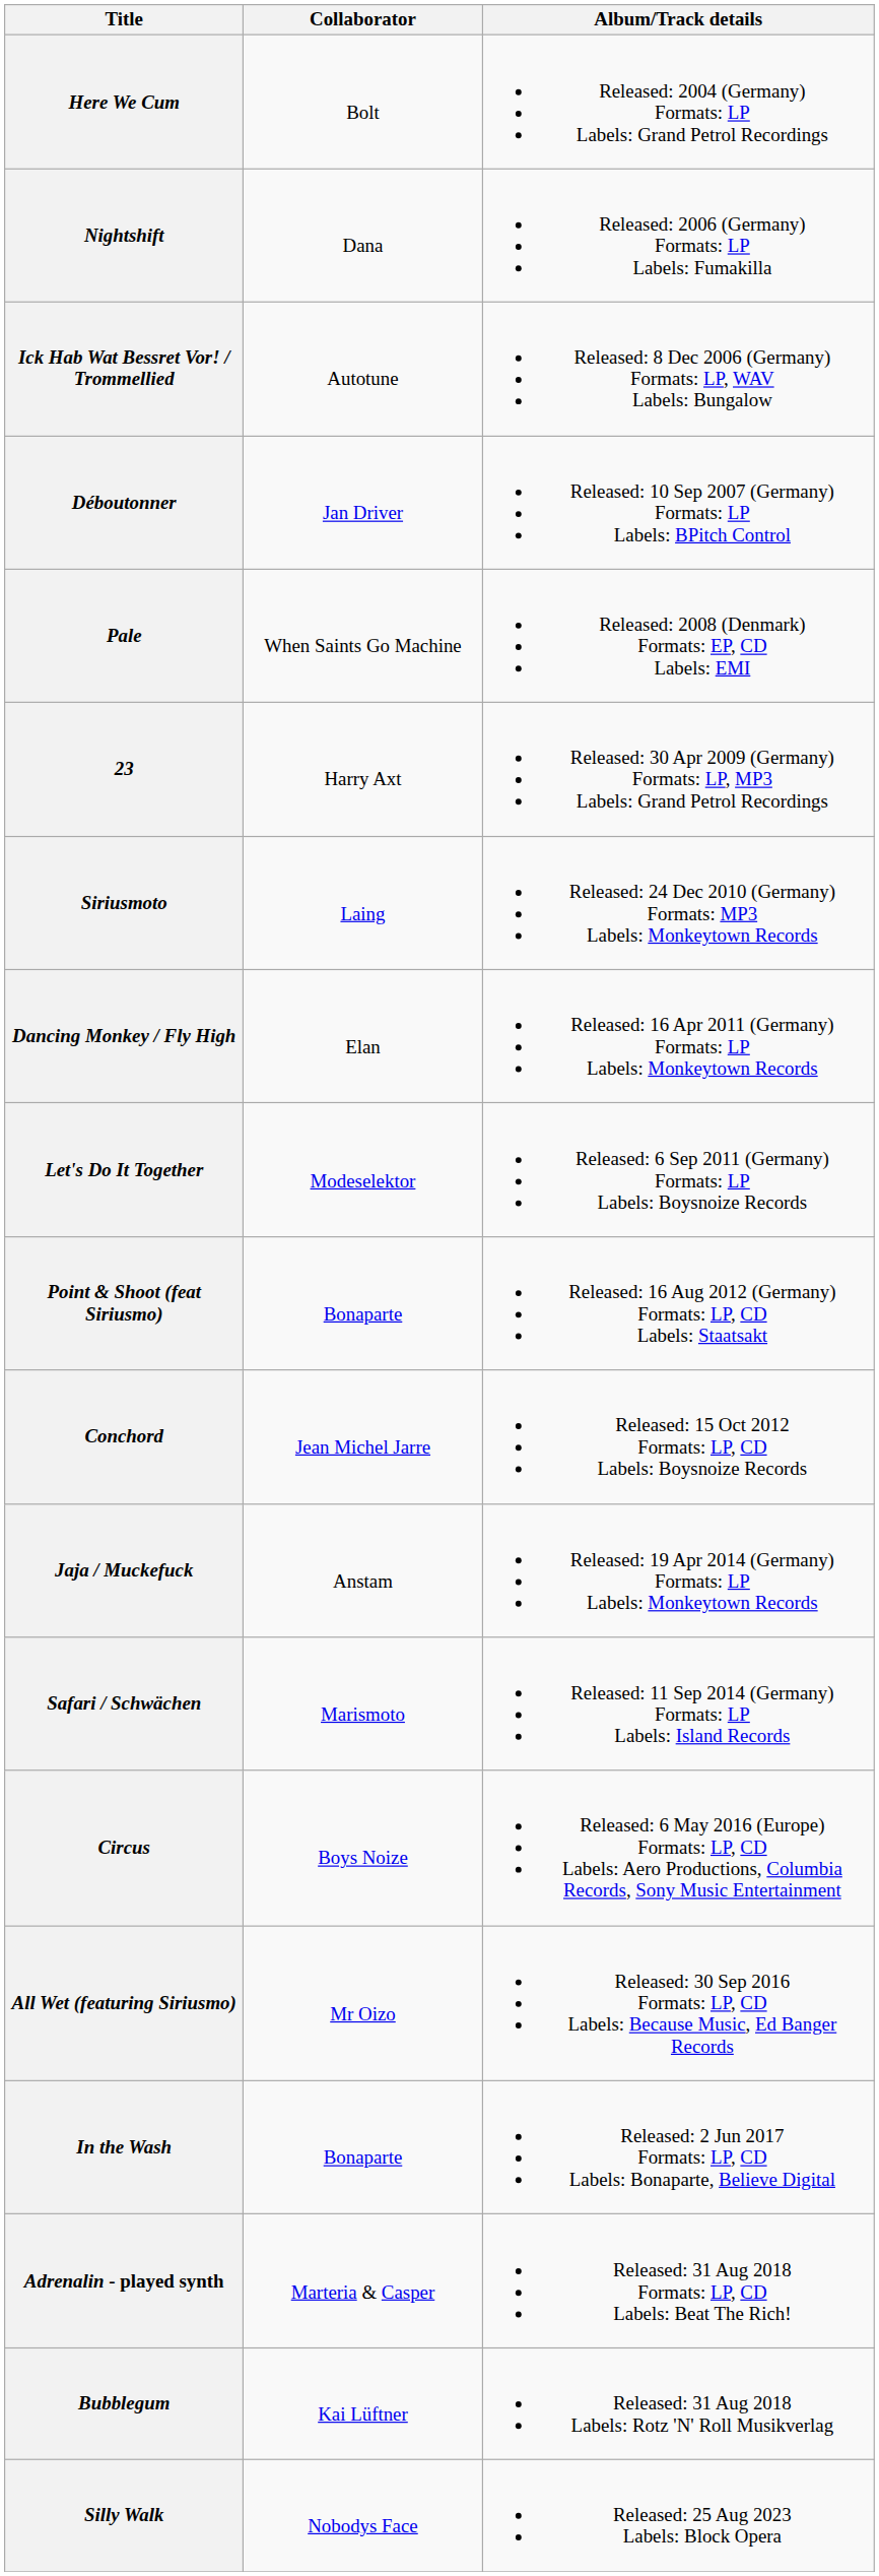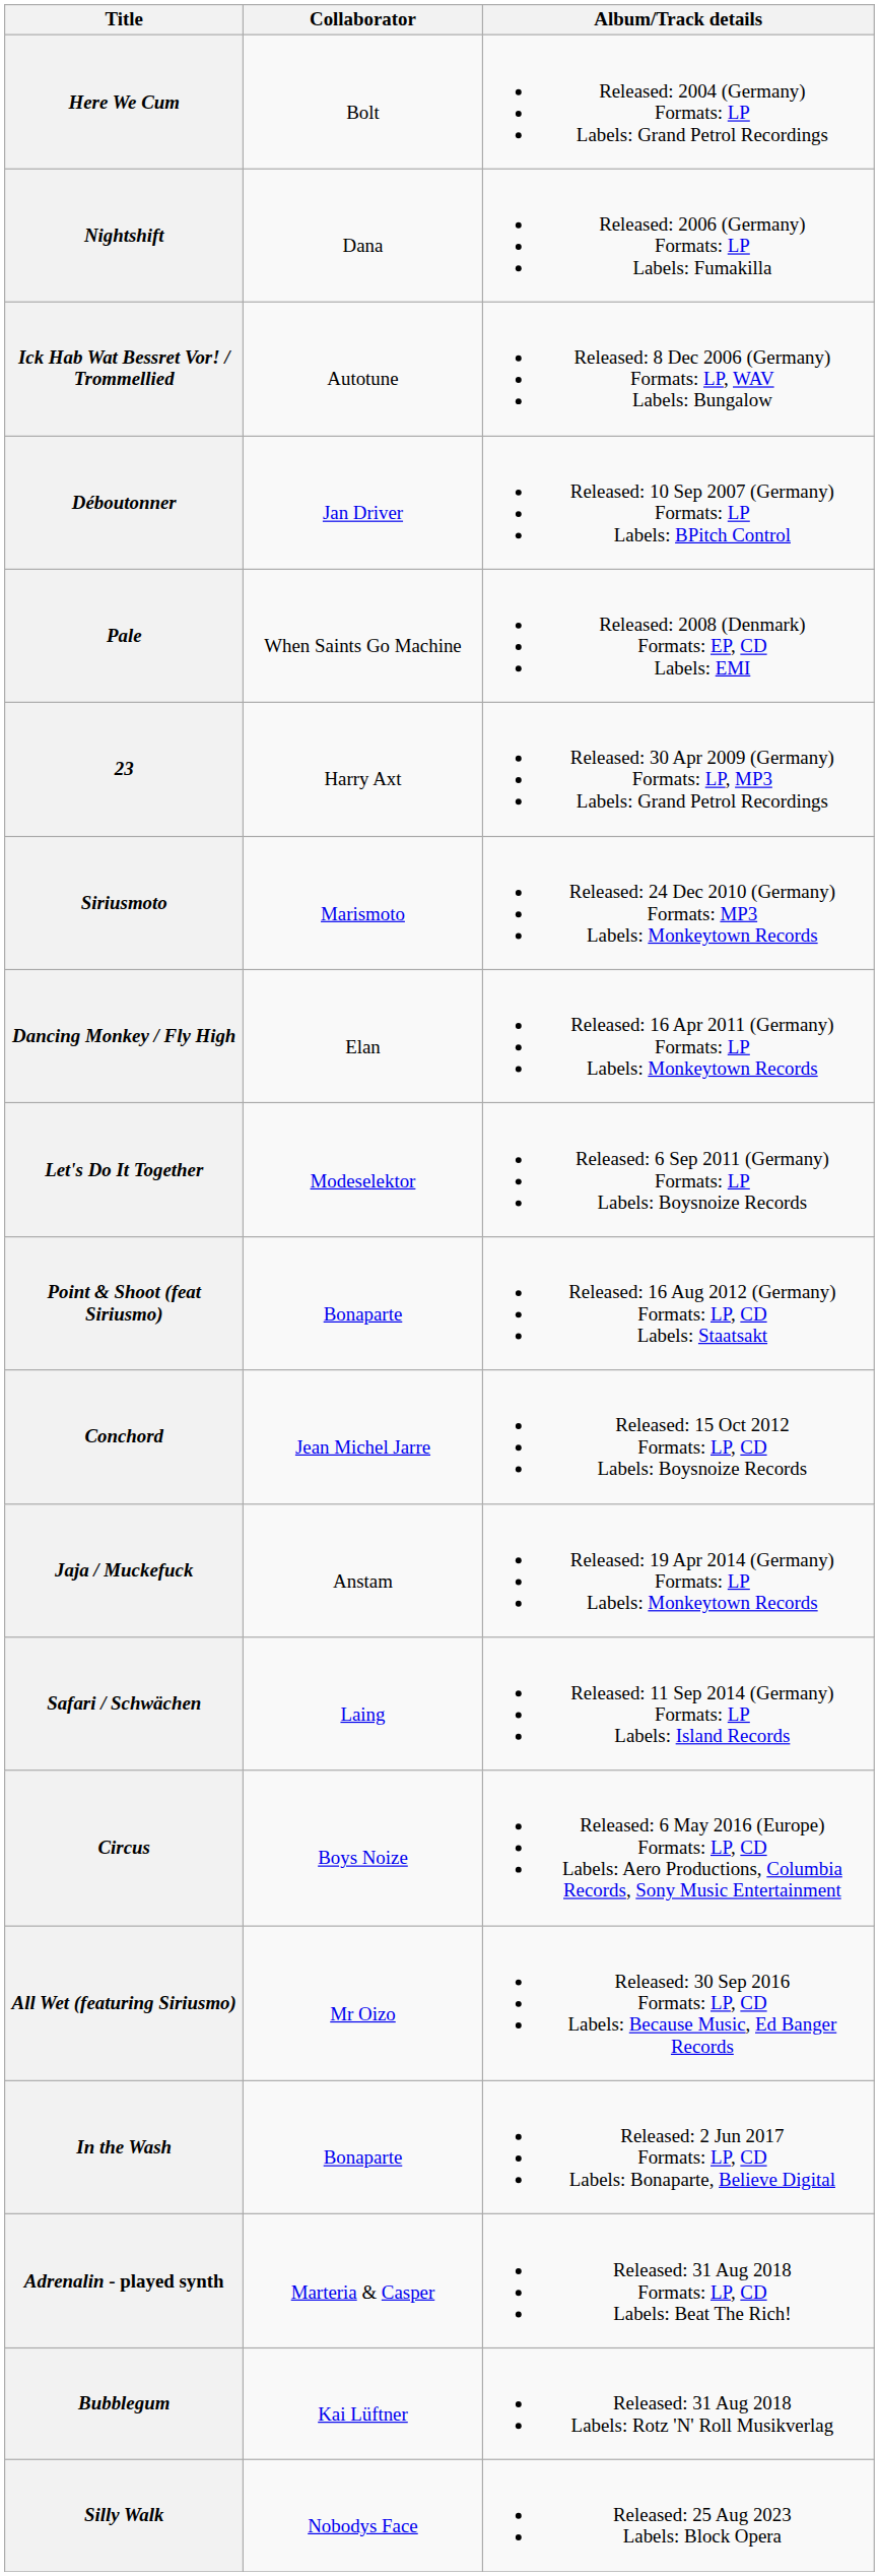 <table class="wikitable plainrowheaders" style="text-align:center;">
 <tr>
 <th scope="col" style="width:12em;">Title</th>
 <th scope="col" style="width:12em;">Collaborator</th>
 <th scope="col" style="width:20em;">Album/Track details</th>
 </tr>
 <tr>
 <th scope="row"><em>Here We Cum</em></th>
 <td><br>Bolt</td>
 <td><br><ul><li>Released: 2004 <span>(Germany)</span></li><li>Formats: <a href='#'>LP</a></li><li>Labels: Grand Petrol Recordings</li></ul></td>
 </tr>
 <tr>
 <th scope="row"><em>Nightshift</em></th>
 <td><br>Dana</td>
 <td><br><ul><li>Released: 2006 <span>(Germany)</span></li><li>Formats: <a href='#'>LP</a></li><li>Labels: Fumakilla</li></ul></td>
 </tr>
 <tr>
 <th scope="row"><em>Ick Hab Wat Bessret Vor! / Trommellied</em></th>
 <td><br>Autotune</td>
 <td><br><ul><li>Released: 8 Dec 2006 <span>(Germany)</span></li><li>Formats: <a href='#'>LP</a>, <a href='#'>WAV</a></li><li>Labels: Bungalow</li></ul></td>
 </tr>
 <tr>
 <th scope="row"><em>Déboutonner</em></th>
 <td><br><a href='#'>Jan Driver</a></td>
 <td><br><ul><li>Released: 10 Sep 2007 <span>(Germany)</span></li><li>Formats: <a href='#'>LP</a></li><li>Labels: <a href='#'>BPitch Control</a></li></ul></td>
 </tr>
 <tr>
 <th scope="row"><em>Pale</em></th>
 <td><br>When Saints Go Machine</td>
 <td><br><ul><li>Released: 2008 <span>(Denmark)</span></li><li>Formats: <a href='#'>EP</a>, <a href='#'>CD</a></li><li>Labels: <a href='#'>EMI</a></li></ul></td>
 </tr>
 <tr>
 <th scope="row"><em>23</em></th>
 <td><br>Harry Axt</td>
 <td><br><ul><li>Released: 30 Apr 2009 <span>(Germany)</span></li><li>Formats: <a href='#'>LP</a>, <a href='#'>MP3</a></li><li>Labels: Grand Petrol Recordings</li></ul></td>
 </tr>
 <tr>
 <th scope="row"><em>Siriusmoto</em></th>
-<td><br><a href='#'>Laing</a></td>
+<td><br><a href='#'>Marismoto</a></td>
 <td><br><ul><li>Released: 24 Dec 2010 <span>(Germany)</span></li><li>Formats: <a href='#'>MP3</a></li><li>Labels: <a href='#'>Monkeytown Records</a></li></ul></td>
 </tr>
 <tr>
 <th scope="row"><em>Dancing Monkey / Fly High</em></th>
 <td><br>Elan</td>
 <td><br><ul><li>Released: 16 Apr 2011 <span>(Germany)</span></li><li>Formats: <a href='#'>LP</a></li><li>Labels: <a href='#'>Monkeytown Records</a></li></ul></td>
 </tr>
 <tr>
 <th scope="row"><em>Let's Do It Together</em></th>
 <td><br><a href='#'>Modeselektor</a></td>
 <td><br><ul><li>Released: 6 Sep 2011 <span>(Germany)</span></li><li>Formats: <a href='#'>LP</a></li><li>Labels: Boysnoize Records</li></ul></td>
 </tr>
 <tr>
 <th scope="row"><em>Point & Shoot (feat Siriusmo)</em></th>
 <td><br><a href='#'>Bonaparte</a></td>
 <td><br><ul><li>Released: 16 Aug 2012 <span>(Germany)</span></li><li>Formats: <a href='#'>LP</a>, <a href='#'>CD</a></li><li>Labels: <a href='#'>Staatsakt</a></li></ul></td>
 </tr>
 <tr>
 <th scope="row"><em>Conchord</em></th>
 <td><br><a href='#'>Jean Michel Jarre</a></td>
 <td><br><ul><li>Released: 15 Oct 2012</li><li>Formats: <a href='#'>LP</a>, <a href='#'>CD</a></li><li>Labels: Boysnoize Records</li></ul></td>
 </tr>
 <tr>
 <th scope="row"><em>Jaja / Muckefuck</em></th>
 <td><br>Anstam</td>
 <td><br><ul><li>Released: 19 Apr 2014 <span>(Germany)</span></li><li>Formats: <a href='#'>LP</a></li><li>Labels: <a href='#'>Monkeytown Records</a></li></ul></td>
 </tr>
 <tr>
 <th scope="row"><em>Safari / Schwächen</em></th>
-<td><br><a href='#'>Marismoto</a></td>
+<td><br><a href='#'>Laing</a></td>
 <td><br><ul><li>Released: 11 Sep 2014 <span>(Germany)</span></li><li>Formats: <a href='#'>LP</a></li><li>Labels: <a href='#'>Island Records</a></li></ul></td>
 </tr>
 <tr>
 <th scope="row"><em>Circus</em></th>
 <td><br><a href='#'>Boys Noize</a></td>
 <td><br><ul><li>Released: 6 May 2016 <span>(Europe)</span></li><li>Formats: <a href='#'>LP</a>, <a href='#'>CD</a></li><li>Labels: Aero Productions, <a href='#'>Columbia Records</a>, <a href='#'>Sony Music Entertainment</a></li></ul></td>
 </tr>
 <tr>
 <th scope="row"><em>All Wet (featuring Siriusmo)</em></th>
 <td><br><a href='#'>Mr Oizo</a></td>
 <td><br><ul><li>Released: 30 Sep 2016</li><li>Formats: <a href='#'>LP</a>, <a href='#'>CD</a></li><li>Labels: <a href='#'>Because Music</a>, <a href='#'>Ed Banger Records</a></li></ul></td>
 </tr>
 <tr>
 <th scope="row"><em>In the Wash</em></th>
 <td><br><a href='#'>Bonaparte</a></td>
 <td><br><ul><li>Released: 2 Jun 2017</li><li>Formats: <a href='#'>LP</a>, <a href='#'>CD</a></li><li>Labels: Bonaparte, <a href='#'>Believe Digital</a></li></ul></td>
 </tr>
 <tr>
 <th scope="row"><em>Adrenalin</em> - played synth</th>
 <td><br><a href='#'>Marteria</a> & <a href='#'>Casper</a></td>
 <td><br><ul><li>Released: 31 Aug 2018</li><li>Formats: <a href='#'>LP</a>, <a href='#'>CD</a></li><li>Labels: Beat The Rich!</li></ul></td>
 </tr>
 <tr>
 <th scope="row"><em>Bubblegum</em></th>
 <td><br><a href='#'>Kai Lüftner</a></td>
 <td><br><ul><li>Released: 31 Aug 2018</li><li>Labels: Rotz 'N' Roll Musikverlag</li></ul></td>
 </tr>
 <tr>
 <th scope="row"><em>Silly Walk</em></th>
 <td><br><a href='#'>Nobodys Face</a></td>
 <td><br><ul><li>Released: 25 Aug 2023</li><li>Labels: Block Opera</li></ul></td>
 </tr>
 <tr>
 </tr>
 </table>
